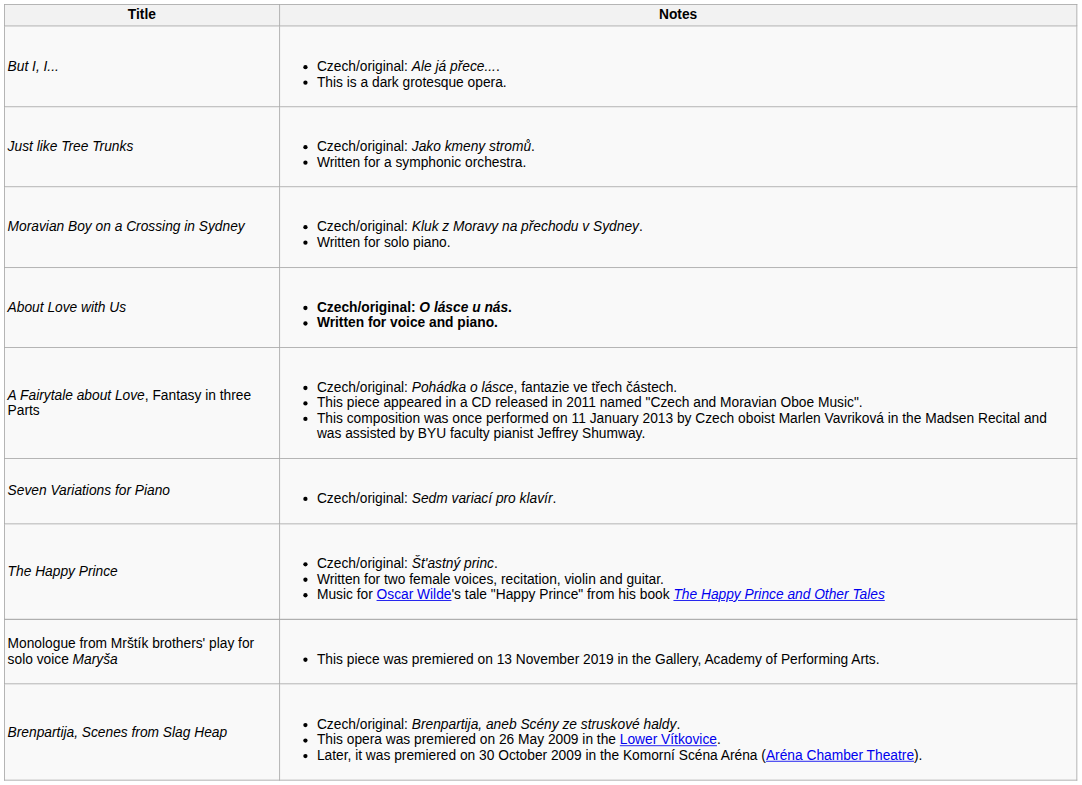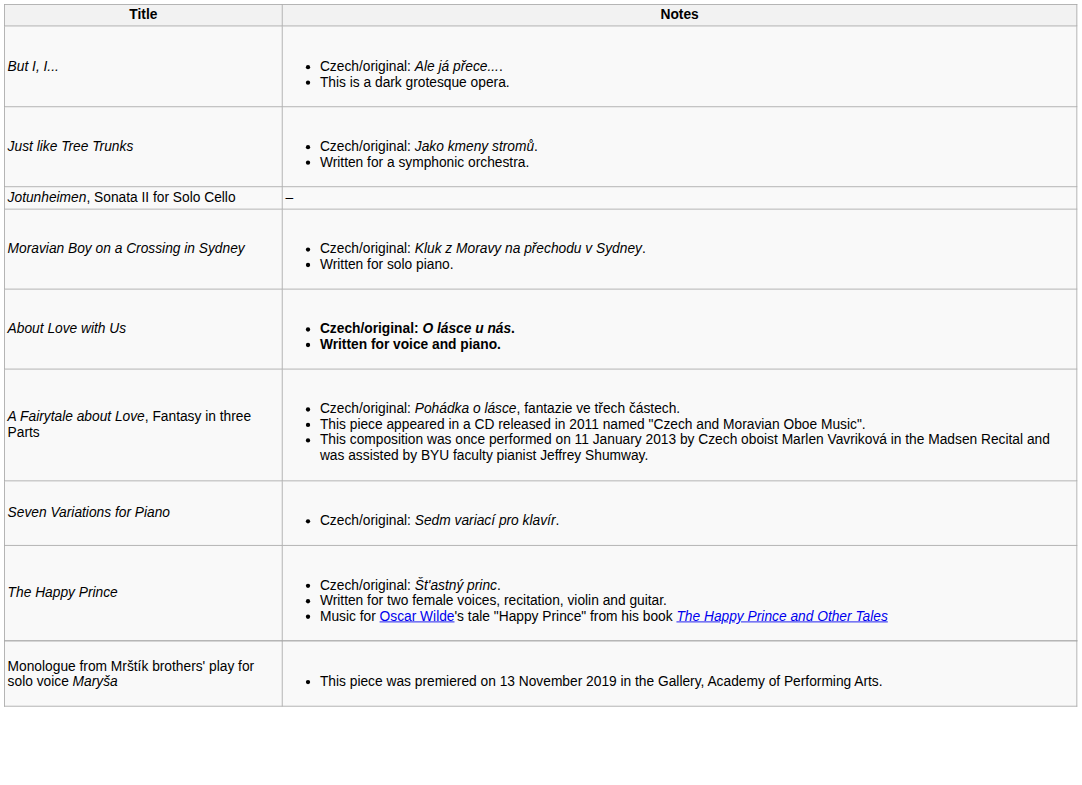 <table class="wikitable">
 <tr>
 <th>Title</th>
 <th>Notes</th>
 </tr>
 <tr>
 <td><em>But I, I...</em></td>
 <td><br><ul><li>Czech/original: <em>Ale já přece...</em>.</li><li>This is a dark grotesque opera.</li></ul></td>
 </tr>
 <tr>
 <td><em>Just like Tree Trunks</em></td>
 <td><br><ul><li>Czech/original: <em>Jako kmeny stromů</em>.</li><li>Written for a symphonic orchestra.</li></ul></td>
+</tr>
+<tr>
+<td><em>Jotunheimen</em>, Sonata II for Solo Cello</td>
+<td>–</td>
 </tr>
 <tr>
 <td><em>Moravian Boy on a Crossing in Sydney</em></td>
 <td><br><ul><li>Czech/original: <em>Kluk z Moravy na přechodu v Sydney</em>.</li><li>Written for solo piano.</li></ul></td>
 </tr>
 <tr>
 <td><em>About Love with Us</em></td>
 <td><strong><br><ul><li>Czech/original: <em>O lásce u nás</em>.</li><li>Written for voice and piano.</li></ul></strong></td>
 </tr>
 <tr>
 <td><em>A Fairytale about Love</em>, Fantasy in three Parts</td>
 <td><br><ul><li>Czech/original: <em>Pohádka o lásce</em>, fantazie ve třech částech.</li><li>This piece appeared in a CD released in 2011 named "Czech and Moravian Oboe Music".</li><li>This composition was once performed on 11 January 2013 by Czech oboist Marlen Vavriková in the Madsen Recital and was assisted by BYU faculty pianist Jeffrey Shumway.</li></ul></td>
 </tr>
 <tr>
 <td><em>Seven Variations for Piano</em></td>
 <td><br><ul><li>Czech/original: <em>Sedm variací pro klavír</em>.</li></ul></td>
 </tr>
 <tr>
 <td><em>The Happy Prince</em></td>
 <td><br><ul><li>Czech/original: <em>Št'astný princ</em>.</li><li>Written for two female voices, recitation, violin and guitar.</li><li>Music for <a href='#'>Oscar Wilde</a>'s tale "Happy Prince" from his book <em><a href='#'>The Happy Prince and Other Tales</a></em></li></ul></td>
 </tr>
 <tr>
 </tr>
 <tr>
 <td>Monologue from Mrštík brothers' play for solo voice <em>Maryša</em></td>
 <td><br><ul><li>This piece was premiered on 13 November 2019 in the Gallery, Academy of Performing Arts.</li></ul></td>
 </tr>
-<tr>
-<td><em>Brenpartija, Scenes from Slag Heap</em></td>
-<td><br><ul><li>Czech/original: <em>Brenpartija, aneb Scény ze struskové haldy</em>.</li><li>This opera was premiered on 26 May 2009 in the <a href='#'>Lower Vítkovice</a>.</li><li>Later, it was premiered on 30 October 2009 in the Komorní Scéna Aréna (<a href='#'>Aréna Chamber Theatre</a>).</li></ul></td>
-</tr>
 </table>
